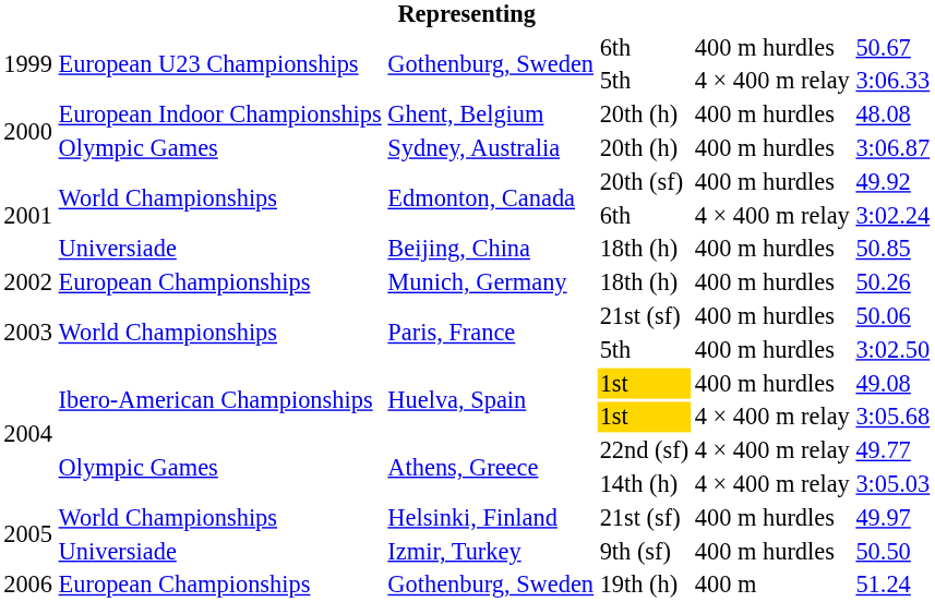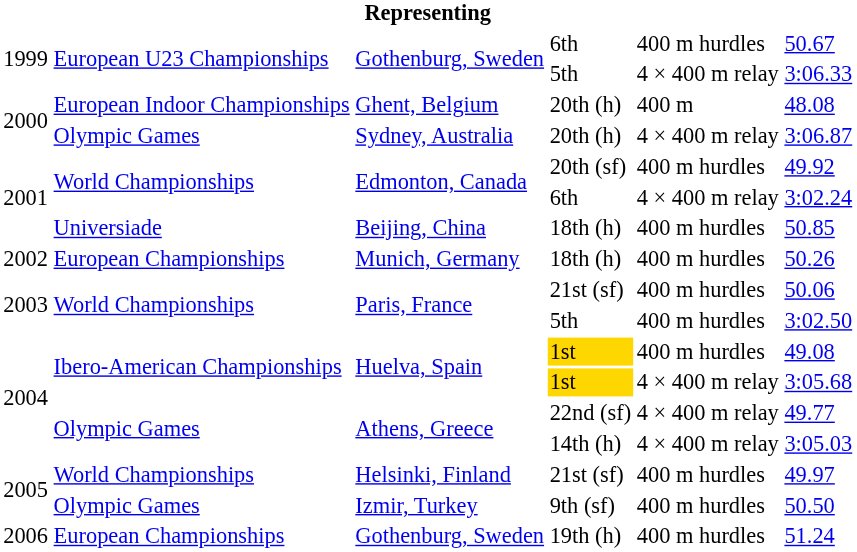 <table>
 <tr>
 <th colspan="6">Representing </th>
 </tr>
 <tr>
 <td rowspan=2>1999</td>
 <td rowspan=2><a href='#'>European U23 Championships</a></td>
 <td rowspan=2><a href='#'>Gothenburg, Sweden</a></td>
 <td>6th</td>
 <td>400 m hurdles</td>
 <td><a href='#'>50.67</a></td>
 </tr>
 <tr>
 <td>5th</td>
 <td>4 × 400 m relay</td>
 <td><a href='#'>3:06.33</a></td>
 </tr>
 <tr>
 <td rowspan=2>2000</td>
 <td><a href='#'>European Indoor Championships</a></td>
 <td><a href='#'>Ghent, Belgium</a></td>
 <td>20th (h)</td>
-<td>400 m hurdles</td>
+<td>400 m</td>
 <td><a href='#'>48.08</a></td>
 </tr>
 <tr>
 <td><a href='#'>Olympic Games</a></td>
 <td><a href='#'>Sydney, Australia</a></td>
 <td>20th (h)</td>
-<td>400 m hurdles</td>
+<td>4 × 400 m relay</td>
 <td><a href='#'>3:06.87</a></td>
 </tr>
 <tr>
 <td rowspan=3>2001</td>
 <td rowspan=2><a href='#'>World Championships</a></td>
 <td rowspan=2><a href='#'>Edmonton, Canada</a></td>
 <td>20th (sf)</td>
 <td>400 m hurdles</td>
 <td><a href='#'>49.92</a></td>
 </tr>
 <tr>
 <td>6th</td>
 <td>4 × 400 m relay</td>
 <td><a href='#'>3:02.24</a></td>
 </tr>
 <tr>
 <td><a href='#'>Universiade</a></td>
 <td><a href='#'>Beijing, China</a></td>
 <td>18th (h)</td>
 <td>400 m hurdles</td>
 <td><a href='#'>50.85</a></td>
 </tr>
 <tr>
 <td>2002</td>
 <td><a href='#'>European Championships</a></td>
 <td><a href='#'>Munich, Germany</a></td>
 <td>18th (h)</td>
 <td>400 m hurdles</td>
 <td><a href='#'>50.26</a></td>
 </tr>
 <tr>
 <td rowspan=2>2003</td>
 <td rowspan=2><a href='#'>World Championships</a></td>
 <td rowspan=2><a href='#'>Paris, France</a></td>
 <td>21st (sf)</td>
 <td>400 m hurdles</td>
 <td><a href='#'>50.06</a></td>
 </tr>
 <tr>
 <td>5th</td>
 <td>400 m hurdles</td>
 <td><a href='#'>3:02.50</a></td>
 </tr>
 <tr>
 <td rowspan=4>2004</td>
 <td rowspan=2><a href='#'>Ibero-American Championships</a></td>
 <td rowspan=2><a href='#'>Huelva, Spain</a></td>
 <td bgcolor=gold>1st</td>
 <td>400 m hurdles</td>
 <td><a href='#'>49.08</a></td>
 </tr>
 <tr>
 <td bgcolor=gold>1st</td>
 <td>4 × 400 m relay</td>
 <td><a href='#'>3:05.68</a></td>
 </tr>
 <tr>
 <td rowspan=2><a href='#'>Olympic Games</a></td>
 <td rowspan=2><a href='#'>Athens, Greece</a></td>
 <td>22nd (sf)</td>
 <td>4 × 400 m relay</td>
 <td><a href='#'>49.77</a></td>
 </tr>
 <tr>
 <td>14th (h)</td>
 <td>4 × 400 m relay</td>
 <td><a href='#'>3:05.03</a></td>
 </tr>
 <tr>
 <td rowspan=2>2005</td>
 <td><a href='#'>World Championships</a></td>
 <td><a href='#'>Helsinki, Finland</a></td>
 <td>21st (sf)</td>
 <td>400 m hurdles</td>
 <td><a href='#'>49.97</a></td>
 </tr>
 <tr>
-<td><a href='#'>Universiade</a></td>
+<td><a href='#'>Olympic Games</a></td>
 <td><a href='#'>Izmir, Turkey</a></td>
 <td>9th (sf)</td>
 <td>400 m hurdles</td>
 <td><a href='#'>50.50</a></td>
 </tr>
 <tr>
 <td>2006</td>
 <td><a href='#'>European Championships</a></td>
 <td><a href='#'>Gothenburg, Sweden</a></td>
 <td>19th (h)</td>
-<td>400 m</td>
+<td>400 m hurdles</td>
 <td><a href='#'>51.24</a></td>
 </tr>
 </table>
